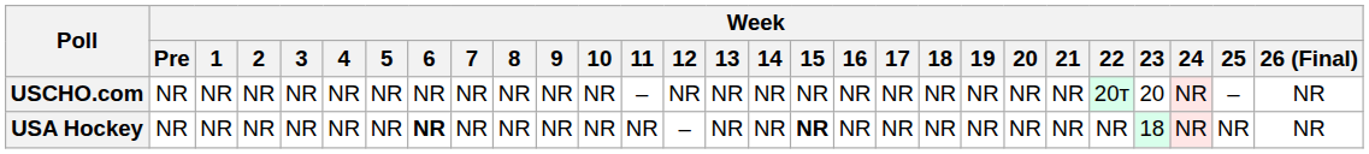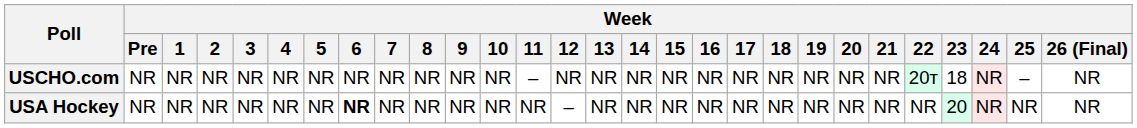 <table class="wikitable" style="white-space:nowrap;">
 <tr>
 <th scope="col" width="100" rowspan="2">Poll</th>
 <th colspan="28">Week</th>
 </tr>
 <tr>
 <th scope="col" width="30">Pre</th>
 <th scope="col" width="30">1</th>
 <th scope="col" width="30">2</th>
 <th scope="col" width="30">3</th>
 <th scope="col" width="30">4</th>
 <th scope="col" width="30">5</th>
 <th scope="col" width="30">6</th>
 <th scope="col" width="30">7</th>
 <th scope="col" width="30">8</th>
 <th scope="col" width="30">9</th>
 <th scope="col" width="30">10</th>
 <th scope="col" width="30">11</th>
 <th scope="col" width="30">12</th>
 <th scope="col" width="30">13</th>
 <th scope="col" width="30">14</th>
 <th scope="col" width="30">15</th>
 <th scope="col" width="30">16</th>
 <th scope="col" width="30">17</th>
 <th scope="col" width="30">18</th>
 <th scope="col" width="30">19</th>
 <th scope="col" width="30">20</th>
 <th scope="col" width="30">21</th>
 <th scope="col" width="30">22</th>
 <th scope="col" width="30">23</th>
 <th scope="col" width="30">24</th>
 <th scope="col" width="30">25</th>
 <th scope="col" width="30">26 (Final)</th>
 </tr>
 <tr style="text-align:center;">
 <th>USCHO.com</th>
 <td bgcolor=FFFFFF>NR</td>
 <td bgcolor=FFFFFF>NR</td>
 <td bgcolor=FFFFFF>NR</td>
 <td bgcolor=FFFFFF>NR</td>
 <td bgcolor=FFFFFF>NR</td>
 <td bgcolor=FFFFFF>NR</td>
 <td bgcolor=FFFFFF>NR</td>
 <td bgcolor=FFFFFF>NR</td>
 <td bgcolor=FFFFFF>NR</td>
 <td bgcolor=FFFFFF>NR</td>
 <td bgcolor=FFFFFF>NR</td>
 <td bgcolor=FFFFFF>–</td>
 <td bgcolor=FFFFFF>NR</td>
 <td bgcolor=FFFFFF>NR</td>
 <td bgcolor=FFFFFF>NR</td>
 <td bgcolor=FFFFFF>NR</td>
 <td bgcolor=FFFFFF>NR</td>
 <td bgcolor=FFFFFF>NR</td>
 <td bgcolor=FFFFFF>NR</td>
 <td bgcolor=FFFFFF>NR</td>
 <td bgcolor=FFFFFF>NR</td>
 <td bgcolor=FFFFFF>NR</td>
 <td bgcolor=D8FFEB>20т</td>
-<td bgcolor=FFFFFF>20</td>
+<td bgcolor=FFFFFF>18</td>
 <td bgcolor=FFE6E6>NR</td>
 <td bgcolor=FFFFFF>–</td>
 <td bgcolor=FFFFFF>NR</td>
 </tr>
 <tr style="text-align:center;">
 <th>USA Hockey</th>
 <td bgcolor=FFFFFF>NR</td>
 <td bgcolor=FFFFFF>NR</td>
 <td bgcolor=FFFFFF>NR</td>
 <td bgcolor=FFFFFF>NR</td>
 <td bgcolor=FFFFFF>NR</td>
 <td bgcolor=FFFFFF>NR</td>
 <td bgcolor=FFFFFF><strong>NR</strong></td>
 <td bgcolor=FFFFFF>NR</td>
 <td bgcolor=FFFFFF>NR</td>
 <td bgcolor=FFFFFF>NR</td>
 <td bgcolor=FFFFFF>NR</td>
 <td bgcolor=FFFFFF>NR</td>
 <td bgcolor=FFFFFF>–</td>
 <td bgcolor=FFFFFF>NR</td>
 <td bgcolor=FFFFFF>NR</td>
-<td bgcolor=FFFFFF><strong>NR</strong></td>
 <td bgcolor=FFFFFF>NR</td>
 <td bgcolor=FFFFFF>NR</td>
 <td bgcolor=FFFFFF>NR</td>
 <td bgcolor=FFFFFF>NR</td>
 <td bgcolor=FFFFFF>NR</td>
 <td bgcolor=FFFFFF>NR</td>
 <td bgcolor=FFFFFF>NR</td>
-<td bgcolor=D8FFEB>18</td>
+<td bgcolor=FFFFFF>NR</td>
+<td bgcolor=D8FFEB>20</td>
 <td bgcolor=FFE6E6>NR</td>
 <td bgcolor=FFFFFF>NR</td>
 <td bgcolor=FFFFFF>NR</td>
 </tr>
 </table>
